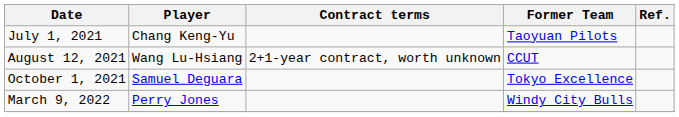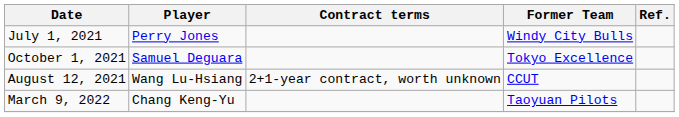 <table class="wikitable">
 <tr>
 <th>Date</th>
 <th>Player</th>
 <th>Contract terms</th>
 <th>Former Team</th>
 <th>Ref.</th>
 </tr>
 <tr>
 <td>July 1, 2021</td>
-<td>Chang Keng-Yu</td>
+<td><a href='#'>Perry Jones</a></td>
 <td></td>
-<td><a href='#'>Taoyuan Pilots</a></td>
+<td><a href='#'>Windy City Bulls</a></td>
+<td></td>
+</tr>
+<tr>
+<td>October 1, 2021</td>
+<td><a href='#'>Samuel Deguara</a></td>
+<td></td>
+<td><a href='#'>Tokyo Excellence</a></td>
 <td></td>
 </tr>
 <tr>
 <td>August 12, 2021</td>
 <td>Wang Lu-Hsiang</td>
 <td>2+1-year contract, worth unknown</td>
 <td><a href='#'>CCUT</a></td>
 <td></td>
 </tr>
 <tr>
-<td>October 1, 2021</td>
-<td><a href='#'>Samuel Deguara</a></td>
+<td>March 9, 2022</td>
+<td>Chang Keng-Yu</td>
 <td></td>
-<td><a href='#'>Tokyo Excellence</a></td>
-<td></td>
-</tr>
-<tr>
-<td>March 9, 2022</td>
-<td><a href='#'>Perry Jones</a></td>
-<td></td>
-<td><a href='#'>Windy City Bulls</a></td>
+<td><a href='#'>Taoyuan Pilots</a></td>
 <td></td>
 </tr>
 <tr>
 </tr>
 </table>
